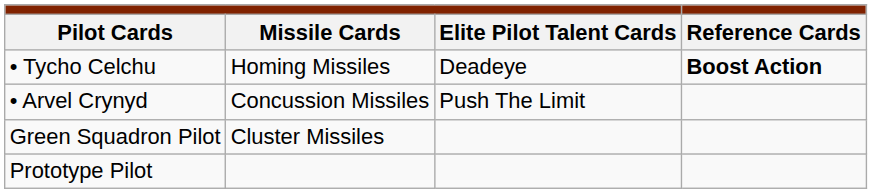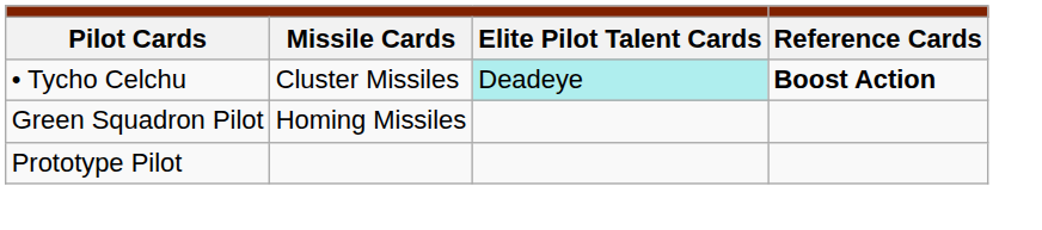 <table class="wikitable sortable">
 <tr style="background:#802200;">
 <td colspan="3"></td>
 <td></td>
 </tr>
 <tr style="background:#f0f0f0;">
 <th>Pilot Cards</th>
 <th>Missile Cards</th>
 <th>Elite Pilot Talent Cards</th>
 <th>Reference Cards</th>
 </tr>
 <tr>
 <td>• Tycho Celchu</td>
-<td>Homing Missiles</td>
-<td>Deadeye</td>
+<td>Cluster Missiles</td>
+<td style="background: paleturquoise;">Deadeye</td>
 <td><strong>Boost Action</strong></td>
 </tr>
 <tr>
-<td>• Arvel Crynyd</td>
-<td>Concussion Missiles</td>
-<td>Push The Limit</td>
-<td></td>
-</tr>
-<tr>
 <td>Green Squadron Pilot</td>
-<td>Cluster Missiles</td>
+<td>Homing Missiles</td>
 <td></td>
 <td></td>
 </tr>
 <tr>
 <td>Prototype Pilot</td>
 <td></td>
 <td></td>
 <td></td>
 </tr>
 </table>
